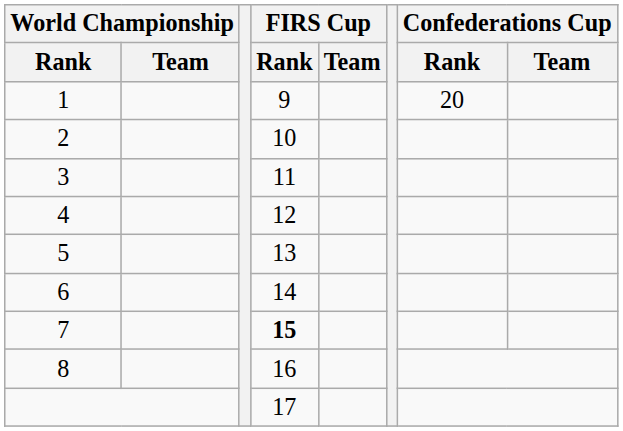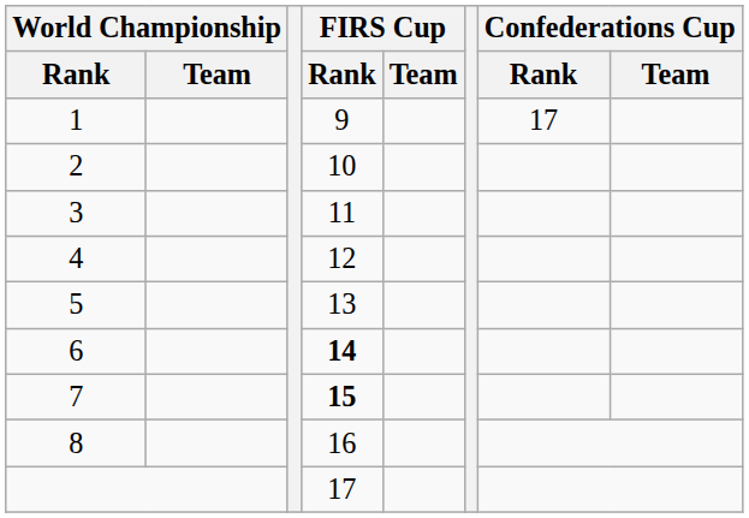 <table class="wikitable" style="text-align:center">
 <tr>
 <th colspan=2>World Championship</th>
 <th rowspan=11></th>
 <th colspan=2>FIRS Cup</th>
 <th rowspan=11></th>
 <th colspan=2>Confederations Cup</th>
 </tr>
 <tr>
 <th>Rank</th>
 <th>Team</th>
 <th>Rank</th>
 <th>Team</th>
 <th>Rank</th>
 <th>Team</th>
 </tr>
 <tr>
 <td>1</td>
 <td align=left></td>
 <td>9</td>
 <td align=left></td>
-<td>20</td>
+<td>17</td>
 <td align=left><s></s></td>
 </tr>
 <tr>
 <td>2</td>
 <td align=left></td>
 <td>10</td>
 <td align=left><s></s></td>
 <td></td>
 <td align=left></td>
 </tr>
 <tr>
 <td>3</td>
 <td align=left></td>
 <td>11</td>
 <td align=left></td>
 <td></td>
 <td align=left></td>
 </tr>
 <tr>
 <td>4</td>
 <td align=left></td>
 <td>12</td>
 <td align=left></td>
 <td></td>
 <td align=left></td>
 </tr>
 <tr>
 <td>5</td>
 <td align=left></td>
 <td>13</td>
 <td align=left></td>
 <td></td>
 <td align=left></td>
 </tr>
 <tr>
 <td>6</td>
 <td align=left></td>
-<td>14</td>
+<td><strong>14</strong></td>
 <td align=left></td>
 <td></td>
 <td align=left></td>
 </tr>
 <tr>
 <td>7</td>
 <td align=left></td>
 <td><strong>15</strong></td>
 <td align=left></td>
 <td></td>
 <td align=left></td>
 </tr>
 <tr>
 <td>8</td>
 <td align=left></td>
 <td>16</td>
 <td align=left></td>
 <td colspan=2></td>
 </tr>
 <tr>
 <td colspan=2></td>
 <td>17</td>
 <td align=left></td>
 <td colspan=2></td>
 </tr>
 </table>
